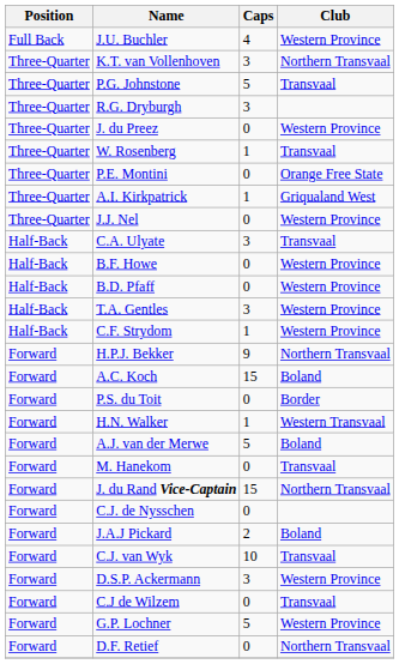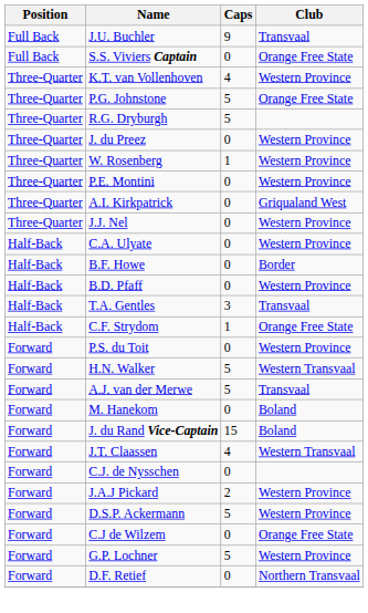 <table class="wikitable" border="1">
 <tr>
 <th>Position</th>
 <th>Name</th>
 <th>Caps</th>
 <th>Club</th>
 </tr>
 <tr>
 <td><a href='#'>Full Back</a></td>
 <td><a href='#'>J.U. Buchler</a></td>
+<td>9</td>
+<td><a href='#'>Transvaal</a></td>
+</tr>
+<tr>
+<td><a href='#'>Full Back</a></td>
+<td><a href='#'>S.S. Viviers</a> <strong><em>Captain</em></strong></td>
+<td>0</td>
+<td><a href='#'>Orange Free State</a></td>
+</tr>
+<tr>
+<td><a href='#'>Three-Quarter</a></td>
+<td><a href='#'>K.T. van Vollenhoven</a></td>
 <td>4</td>
 <td><a href='#'>Western Province</a></td>
 </tr>
 <tr>
 <td><a href='#'>Three-Quarter</a></td>
-<td><a href='#'>K.T. van Vollenhoven</a></td>
-<td>3</td>
-<td><a href='#'>Northern Transvaal</a></td>
-</tr>
-<tr>
-<td><a href='#'>Three-Quarter</a></td>
 <td><a href='#'>P.G. Johnstone</a></td>
 <td>5</td>
-<td><a href='#'>Transvaal</a></td>
+<td><a href='#'>Orange Free State</a></td>
 </tr>
 <tr>
 <td><a href='#'>Three-Quarter</a></td>
 <td><a href='#'>R.G. Dryburgh</a></td>
-<td>3</td>
+<td>5</td>
 <td></td>
 </tr>
 <tr>
 <td><a href='#'>Three-Quarter</a></td>
 <td><a href='#'>J. du Preez</a></td>
 <td>0</td>
 <td><a href='#'>Western Province</a></td>
 </tr>
 <tr>
 <td><a href='#'>Three-Quarter</a></td>
 <td><a href='#'>W. Rosenberg</a></td>
 <td>1</td>
-<td><a href='#'>Transvaal</a></td>
+<td><a href='#'>Western Province</a></td>
 </tr>
 <tr>
 <td><a href='#'>Three-Quarter</a></td>
 <td><a href='#'>P.E. Montini</a></td>
 <td>0</td>
-<td><a href='#'>Orange Free State</a></td>
+<td><a href='#'>Western Province</a></td>
 </tr>
 <tr>
 <td><a href='#'>Three-Quarter</a></td>
 <td><a href='#'>A.I. Kirkpatrick</a></td>
-<td>1</td>
+<td>0</td>
 <td><a href='#'>Griqualand West</a></td>
 </tr>
 <tr>
 <td><a href='#'>Three-Quarter</a></td>
 <td><a href='#'>J.J. Nel</a></td>
 <td>0</td>
 <td><a href='#'>Western Province</a></td>
 </tr>
 <tr>
 <td><a href='#'>Half-Back</a></td>
 <td><a href='#'>C.A. Ulyate</a></td>
-<td>3</td>
-<td><a href='#'>Transvaal</a></td>
+<td>0</td>
+<td><a href='#'>Western Province</a></td>
 </tr>
 <tr>
 <td><a href='#'>Half-Back</a></td>
 <td><a href='#'>B.F. Howe</a></td>
 <td>0</td>
-<td><a href='#'>Western Province</a></td>
+<td><a href='#'>Border</a></td>
 </tr>
 <tr>
 <td><a href='#'>Half-Back</a></td>
 <td><a href='#'>B.D. Pfaff</a></td>
 <td>0</td>
 <td><a href='#'>Western Province</a></td>
 </tr>
 <tr>
 <td><a href='#'>Half-Back</a></td>
 <td><a href='#'>T.A. Gentles</a></td>
 <td>3</td>
-<td><a href='#'>Western Province</a></td>
+<td><a href='#'>Transvaal</a></td>
 </tr>
 <tr>
 <td><a href='#'>Half-Back</a></td>
 <td><a href='#'>C.F. Strydom</a></td>
 <td>1</td>
-<td><a href='#'>Western Province</a></td>
-</tr>
-<tr>
-<td><a href='#'>Forward</a></td>
-<td><a href='#'>H.P.J. Bekker</a></td>
-<td>9</td>
-<td><a href='#'>Northern Transvaal</a></td>
-</tr>
-<tr>
-<td><a href='#'>Forward</a></td>
-<td><a href='#'>A.C. Koch</a></td>
-<td>15</td>
-<td><a href='#'>Boland</a></td>
+<td><a href='#'>Orange Free State</a></td>
 </tr>
 <tr>
 <td><a href='#'>Forward</a></td>
 <td><a href='#'>P.S. du Toit</a></td>
 <td>0</td>
-<td><a href='#'>Border</a></td>
+<td><a href='#'>Western Province</a></td>
 </tr>
 <tr>
 <td><a href='#'>Forward</a></td>
 <td><a href='#'>H.N. Walker</a></td>
-<td>1</td>
+<td>5</td>
 <td><a href='#'>Western Transvaal</a></td>
 </tr>
 <tr>
 <td><a href='#'>Forward</a></td>
 <td><a href='#'>A.J. van der Merwe</a></td>
 <td>5</td>
-<td><a href='#'>Boland</a></td>
+<td><a href='#'>Transvaal</a></td>
 </tr>
 <tr>
 <td><a href='#'>Forward</a></td>
 <td><a href='#'>M. Hanekom</a></td>
 <td>0</td>
-<td><a href='#'>Transvaal</a></td>
+<td><a href='#'>Boland</a></td>
 </tr>
 <tr>
 <td><a href='#'>Forward</a></td>
 <td><a href='#'>J. du Rand</a> <strong><em>Vice-Captain</em></strong></td>
 <td>15</td>
-<td><a href='#'>Northern Transvaal</a></td>
+<td><a href='#'>Boland</a></td>
+</tr>
+<tr>
+<td><a href='#'>Forward</a></td>
+<td><a href='#'>J.T. Claassen</a></td>
+<td>4</td>
+<td><a href='#'>Western Transvaal</a></td>
 </tr>
 <tr>
 <td><a href='#'>Forward</a></td>
 <td><a href='#'>C.J. de Nysschen</a></td>
 <td>0</td>
 <td></td>
 </tr>
 <tr>
 <td><a href='#'>Forward</a></td>
 <td><a href='#'>J.A.J Pickard</a></td>
 <td>2</td>
-<td><a href='#'>Boland</a></td>
-</tr>
-<tr>
-<td><a href='#'>Forward</a></td>
-<td><a href='#'>C.J. van Wyk</a></td>
-<td>10</td>
-<td><a href='#'>Transvaal</a></td>
+<td><a href='#'>Western Province</a></td>
 </tr>
 <tr>
 <td><a href='#'>Forward</a></td>
 <td><a href='#'>D.S.P. Ackermann</a></td>
-<td>3</td>
+<td>5</td>
 <td><a href='#'>Western Province</a></td>
 </tr>
 <tr>
 <td><a href='#'>Forward</a></td>
 <td><a href='#'>C.J de Wilzem</a></td>
 <td>0</td>
-<td><a href='#'>Transvaal</a></td>
+<td><a href='#'>Orange Free State</a></td>
 </tr>
 <tr>
 <td><a href='#'>Forward</a></td>
 <td><a href='#'>G.P. Lochner</a></td>
 <td>5</td>
 <td><a href='#'>Western Province</a></td>
 </tr>
 <tr>
 <td><a href='#'>Forward</a></td>
 <td><a href='#'>D.F. Retief</a></td>
 <td>0</td>
 <td><a href='#'>Northern Transvaal</a></td>
 </tr>
 <tr>
 </tr>
 </table>
